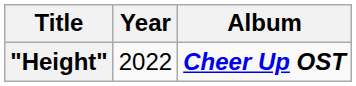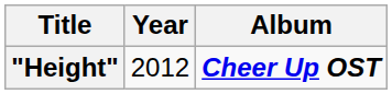 <table class="wikitable plainrowheaders" style="text-align:center">
 <tr>
 <th>Title</th>
 <th>Year</th>
 <th>Album</th>
 </tr>
 <tr>
 <th scope="row">"Height" <br></th>
-<td>2022</td>
+<td>2012</td>
 <td><strong><em><a href='#'>Cheer Up</a> OST</em></strong></td>
 </tr>
 </table>
